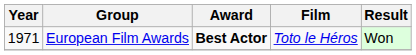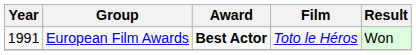 <table style="font-size: 100%;" class="wikitable">
 <tr>
 <th>Year</th>
 <th>Group</th>
 <th>Award</th>
 <th>Film</th>
 <th>Result</th>
 </tr>
 <tr>
-<td>1971</td>
+<td>1991</td>
 <td><a href='#'>European Film Awards</a></td>
 <td><strong>Best Actor</strong></td>
 <td><em><a href='#'>Toto le Héros</a></em></td>
 <td style="background: #ddffdd">Won</td>
 </tr>
 <tr>
 </tr>
 </table>
